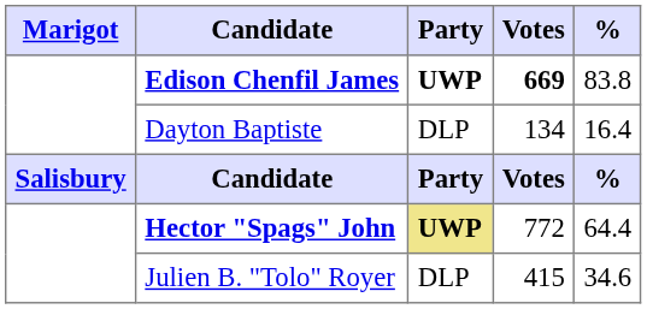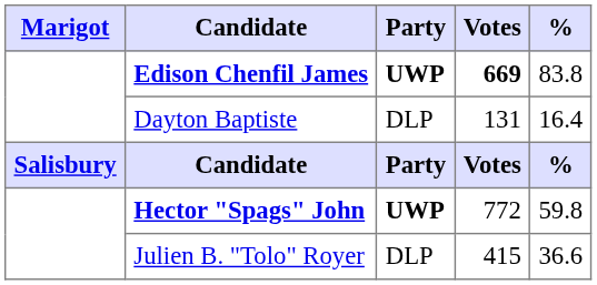 <table border=1 style="border-collapse:collapse;" cellpadding=5>
 <tr bgcolor=#DDDFFF>
 <th><a href='#'>Marigot</a></th>
 <th>Candidate</th>
 <th>Party</th>
 <th>Votes</th>
 <th>%</th>
 </tr>
 <tr>
 <td rowspan=2 valign=top></td>
 <td><strong><a href='#'>Edison Chenfil James</a></strong></td>
 <td><strong>UWP</strong></td>
 <td align=right><strong>669</strong></td>
 <td align=right>83.8</td>
 </tr>
 <tr>
 <td><a href='#'>Dayton Baptiste</a></td>
 <td>DLP</td>
-<td align=right>134</td>
+<td align=right>131</td>
 <td align=right>16.4</td>
 </tr>
 <tr bgcolor=#DDDFFF>
 <th><a href='#'>Salisbury</a></th>
 <th>Candidate</th>
 <th>Party</th>
 <th>Votes</th>
 <th>%</th>
 </tr>
 <tr>
 <td rowspan=2 valign=top></td>
 <td><strong><a href='#'>Hector "Spags" John</a></strong></td>
-<td style="background: khaki;"><strong>UWP</strong></td>
+<td><strong>UWP</strong></td>
 <td align=right>772</td>
-<td align=right>64.4</td>
+<td align=right>59.8</td>
 </tr>
 <tr>
 <td><a href='#'>Julien B. "Tolo" Royer</a></td>
 <td>DLP</td>
 <td align=right>415</td>
-<td align=right>34.6</td>
+<td align=right>36.6</td>
 </tr>
 </table>
